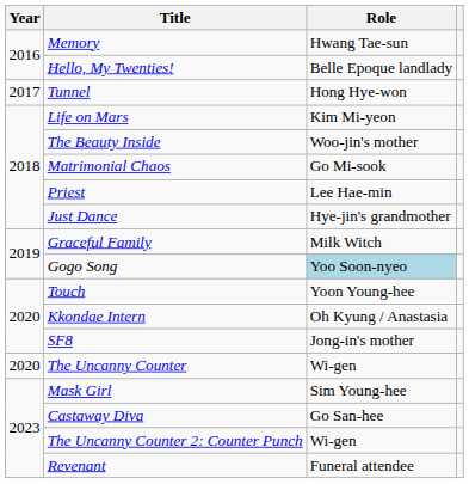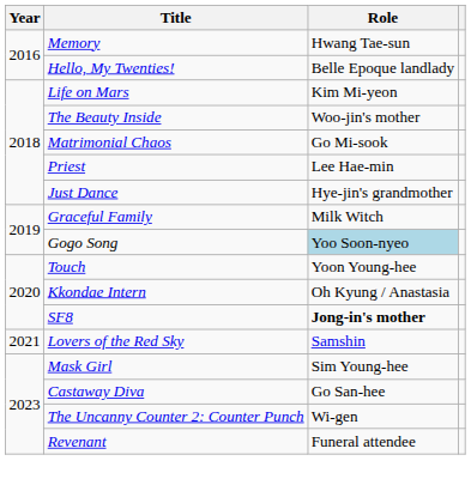 <table class="wikitable">
 <tr>
 <th>Year</th>
 <th>Title</th>
 <th>Role</th>
 <th></th>
 </tr>
 <tr>
 <td rowspan=2>2016</td>
 <td><em><a href='#'>Memory</a></em></td>
 <td>Hwang Tae-sun</td>
 <td></td>
 </tr>
 <tr>
 <td><em><a href='#'>Hello, My Twenties!</a></em></td>
 <td>Belle Epoque landlady</td>
-<td></td>
-</tr>
-<tr>
-<td>2017</td>
-<td><em><a href='#'>Tunnel</a></em></td>
-<td>Hong Hye-won</td>
 <td></td>
 </tr>
 <tr>
 <td rowspan=5>2018</td>
 <td><em><a href='#'>Life on Mars</a></em></td>
 <td>Kim Mi-yeon</td>
 <td></td>
 </tr>
 <tr>
 <td><em><a href='#'>The Beauty Inside</a></em></td>
 <td>Woo-jin's mother</td>
 <td></td>
 </tr>
 <tr>
 <td><em><a href='#'>Matrimonial Chaos</a></em></td>
 <td>Go Mi-sook</td>
 <td></td>
 </tr>
 <tr>
 <td><em><a href='#'>Priest</a></em></td>
 <td>Lee Hae-min</td>
 <td></td>
 </tr>
 <tr>
 <td><em><a href='#'>Just Dance</a></em></td>
 <td>Hye-jin's grandmother</td>
 <td></td>
 </tr>
 <tr>
 <td rowspan=2>2019</td>
 <td><em><a href='#'>Graceful Family</a></em></td>
 <td>Milk Witch</td>
 <td></td>
 </tr>
 <tr>
 <td><em>Gogo Song</em></td>
 <td style="background: lightblue;">Yoo Soon-nyeo</td>
 <td></td>
 </tr>
 <tr>
 <td rowspan="3">2020</td>
 <td><em><a href='#'>Touch</a></em></td>
 <td>Yoon Young-hee</td>
 <td></td>
 </tr>
 <tr>
 <td><em><a href='#'>Kkondae Intern</a></em></td>
 <td>Oh Kyung / Anastasia</td>
 <td></td>
 </tr>
 <tr>
 <td><em><a href='#'>SF8</a></em></td>
-<td>Jong-in's mother</td>
+<td><strong>Jong-in's mother</strong></td>
 <td></td>
 </tr>
 <tr>
-<td>2020</td>
-<td><em><a href='#'>The Uncanny Counter</a></em></td>
-<td>Wi-gen</td>
+<td>2021</td>
+<td><em><a href='#'>Lovers of the Red Sky</a></em></td>
+<td><a href='#'>Samshin</a></td>
 <td></td>
 </tr>
 <tr>
 <td rowspan="4">2023</td>
 <td><em><a href='#'>Mask Girl</a></em></td>
 <td>Sim Young-hee</td>
 <td></td>
 </tr>
 <tr>
 <td><em><a href='#'>Castaway Diva</a></em></td>
 <td>Go San-hee</td>
 <td></td>
 </tr>
 <tr>
 <td><em><a href='#'>The Uncanny Counter 2: Counter Punch</a></em></td>
 <td>Wi-gen</td>
 <td></td>
 </tr>
 <tr>
 <td><em><a href='#'>Revenant</a></em></td>
 <td>Funeral attendee</td>
 <td></td>
 </tr>
 </table>
